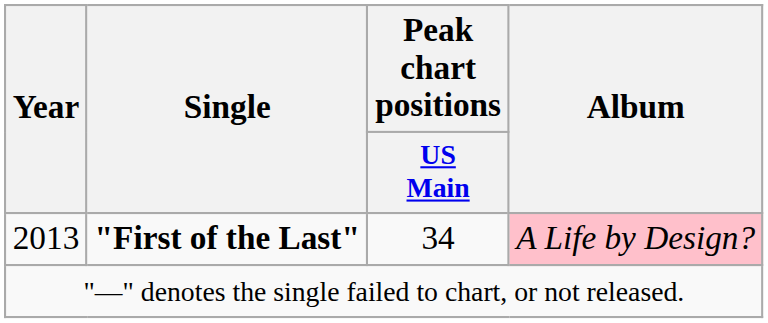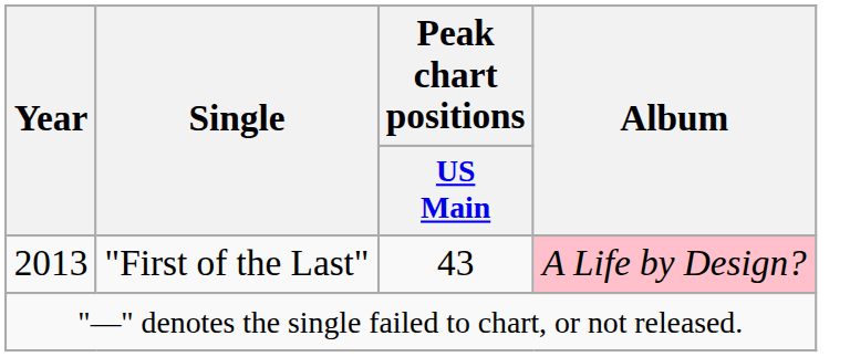 <table class="wikitable">
 <tr>
 <th rowspan="2">Year</th>
 <th rowspan="2">Single</th>
 <th>Peak chart positions</th>
 <th rowspan="2">Album</th>
 </tr>
 <tr style="font-size:smaller;">
 <th width="40"><a href='#'>US</a><br><a href='#'>Main</a><br></th>
 </tr>
 <tr>
 <td>2013</td>
-<td><strong>"First of the Last"</strong></td>
-<td style="text-align:center;">34</td>
+<td>"First of the Last"</td>
+<td style="text-align:center;">43</td>
 <td style="background: pink; text-align:center;"><em>A Life by Design?</em></td>
 </tr>
 <tr>
 <td colspan="4" align="center"><small>"—" denotes the single failed to chart, or not released.</small></td>
 </tr>
 </table>
